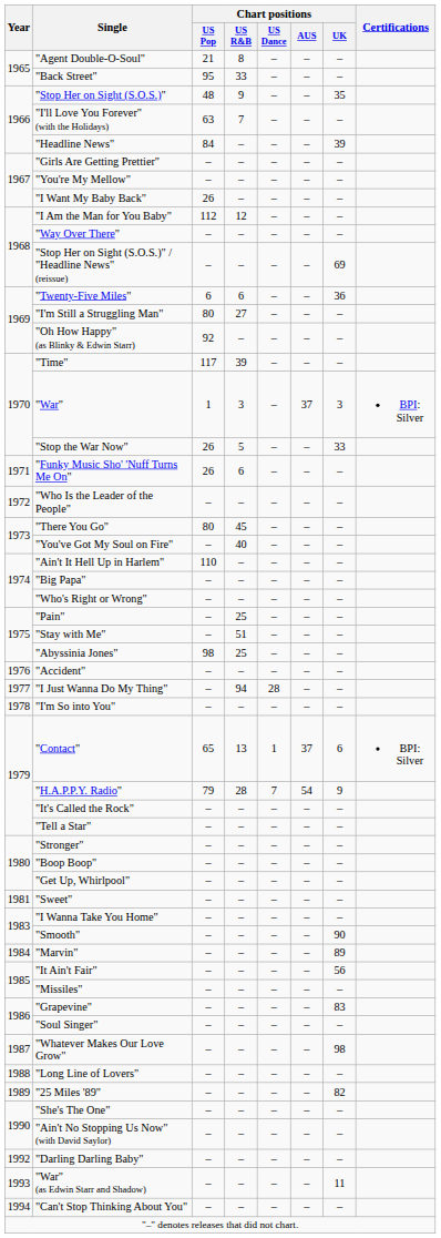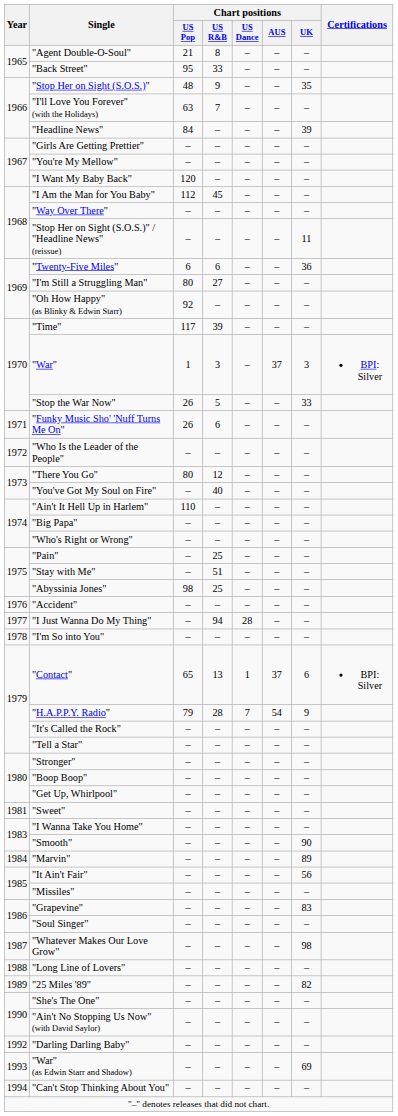 <table class="wikitable" style="text-align:center;">
 <tr>
 <th rowspan="2">Year</th>
 <th rowspan="2">Single</th>
 <th colspan="5">Chart positions</th>
 <th rowspan="2"><a href='#'>Certifications</a></th>
 </tr>
 <tr style="font-size:smaller;">
 <th style="width:40px;"><a href='#'>US Pop</a><br></th>
 <th style="width:40px;"><a href='#'>US R&B</a><br></th>
 <th style="width:40px;"><a href='#'>US Dance</a><br></th>
 <th style="width:40px;"><a href='#'>AUS</a><br></th>
 <th style="width:40px;"><a href='#'>UK</a><br></th>
 </tr>
 <tr>
 <td rowspan="2">1965</td>
 <td style="text-align:left;">"Agent Double-O-Soul"</td>
 <td>21</td>
 <td>8</td>
 <td>–</td>
 <td>–</td>
 <td>–</td>
 <td></td>
 </tr>
 <tr>
 <td style="text-align:left;">"Back Street"</td>
 <td>95</td>
 <td>33</td>
 <td>–</td>
 <td>–</td>
 <td>–</td>
 <td></td>
 </tr>
 <tr>
 <td rowspan="3">1966</td>
 <td style="text-align:left;">"<a href='#'>Stop Her on Sight (S.O.S.)</a>"</td>
 <td>48</td>
 <td>9</td>
 <td>–</td>
 <td>–</td>
 <td>35</td>
 <td></td>
 </tr>
 <tr>
 <td style="text-align:left;">"I'll Love You Forever"<br><small>(with the Holidays)</small></td>
 <td>63</td>
 <td>7</td>
 <td>–</td>
 <td>–</td>
 <td>–</td>
 <td></td>
 </tr>
 <tr>
 <td style="text-align:left;">"Headline News"</td>
 <td>84</td>
 <td>–</td>
 <td>–</td>
 <td>–</td>
 <td>39</td>
 <td></td>
 </tr>
 <tr>
 <td rowspan="3">1967</td>
 <td style="text-align:left;">"Girls Are Getting Prettier"</td>
 <td>–</td>
 <td>–</td>
 <td>–</td>
 <td>–</td>
 <td>–</td>
 <td></td>
 </tr>
 <tr>
 <td style="text-align:left;">"You're My Mellow"</td>
 <td>–</td>
 <td>–</td>
 <td>–</td>
 <td>–</td>
 <td>–</td>
 <td></td>
 </tr>
 <tr>
 <td style="text-align:left;">"I Want My Baby Back"</td>
-<td>26</td>
+<td>120</td>
 <td>–</td>
 <td>–</td>
 <td>–</td>
 <td>–</td>
 <td></td>
 </tr>
 <tr>
 <td rowspan="3">1968</td>
 <td style="text-align:left;">"I Am the Man for You Baby"</td>
 <td>112</td>
-<td>12</td>
+<td>45</td>
 <td>–</td>
 <td>–</td>
 <td>–</td>
 <td></td>
 </tr>
 <tr>
 <td style="text-align:left;">"<a href='#'>Way Over There</a>"</td>
 <td>–</td>
 <td>–</td>
 <td>–</td>
 <td>–</td>
 <td>–</td>
 <td></td>
 </tr>
 <tr>
 <td style="text-align:left;">"Stop Her on Sight (S.O.S.)" / "Headline News"<br><small>(reissue)</small></td>
 <td>–</td>
 <td>–</td>
 <td>–</td>
 <td>–</td>
-<td>69</td>
+<td>11</td>
 <td></td>
 </tr>
 <tr>
 <td rowspan="3">1969</td>
 <td style="text-align:left;">"<a href='#'>Twenty-Five Miles</a>"</td>
 <td>6</td>
 <td>6</td>
 <td>–</td>
 <td>–</td>
 <td>36</td>
 <td></td>
 </tr>
 <tr>
 <td style="text-align:left;">"I'm Still a Struggling Man"</td>
 <td>80</td>
 <td>27</td>
 <td>–</td>
 <td>–</td>
 <td>–</td>
 <td></td>
 </tr>
 <tr>
 <td style="text-align:left;">"Oh How Happy"<br><small>(as Blinky & Edwin Starr)</small></td>
 <td>92</td>
 <td>–</td>
 <td>–</td>
 <td>–</td>
 <td>–</td>
 <td></td>
 </tr>
 <tr>
 <td rowspan="3">1970</td>
 <td style="text-align:left;">"Time"</td>
 <td>117</td>
 <td>39</td>
 <td>–</td>
 <td>–</td>
 <td>–</td>
 <td></td>
 </tr>
 <tr>
 <td style="text-align:left;">"<a href='#'>War</a>"</td>
 <td>1</td>
 <td>3</td>
 <td>–</td>
 <td>37</td>
 <td>3</td>
 <td><br><ul><li><a href='#'>BPI</a>: Silver</li></ul></td>
 </tr>
 <tr>
 <td style="text-align:left;">"Stop the War Now"</td>
 <td>26</td>
 <td>5</td>
 <td>–</td>
 <td>–</td>
 <td>33</td>
 <td></td>
 </tr>
 <tr>
 <td>1971</td>
 <td style="text-align:left;">"<a href='#'>Funky Music Sho' 'Nuff Turns Me On</a>"</td>
 <td>26</td>
 <td>6</td>
 <td>–</td>
 <td>–</td>
 <td>–</td>
 <td></td>
 </tr>
 <tr>
 <td>1972</td>
 <td style="text-align:left;">"Who Is the Leader of the People"</td>
 <td>–</td>
 <td>–</td>
 <td>–</td>
 <td>–</td>
 <td>–</td>
 <td></td>
 </tr>
 <tr>
 <td rowspan="2">1973</td>
 <td style="text-align:left;">"There You Go"</td>
 <td>80</td>
-<td>45</td>
+<td>12</td>
 <td>–</td>
 <td>–</td>
 <td>–</td>
 <td></td>
 </tr>
 <tr>
 <td style="text-align:left;">"You've Got My Soul on Fire"</td>
 <td>–</td>
 <td>40</td>
 <td>–</td>
 <td>–</td>
 <td>–</td>
 <td></td>
 </tr>
 <tr>
 <td rowspan="3">1974</td>
 <td style="text-align:left;">"Ain't It Hell Up in Harlem"</td>
 <td>110</td>
 <td>–</td>
 <td>–</td>
 <td>–</td>
 <td>–</td>
 <td></td>
 </tr>
 <tr>
 <td style="text-align:left;">"Big Papa"</td>
 <td>–</td>
 <td>–</td>
 <td>–</td>
 <td>–</td>
 <td>–</td>
 <td></td>
 </tr>
 <tr>
 <td style="text-align:left;">"Who's Right or Wrong"</td>
 <td>–</td>
 <td>–</td>
 <td>–</td>
 <td>–</td>
 <td>–</td>
 <td></td>
 </tr>
 <tr>
 <td rowspan="3">1975</td>
 <td style="text-align:left;">"Pain"</td>
 <td>–</td>
 <td>25</td>
 <td>–</td>
 <td>–</td>
 <td>–</td>
 <td></td>
 </tr>
 <tr>
 <td style="text-align:left;">"Stay with Me"</td>
 <td>–</td>
 <td>51</td>
 <td>–</td>
 <td>–</td>
 <td>–</td>
 <td></td>
 </tr>
 <tr>
 <td style="text-align:left;">"Abyssinia Jones"</td>
 <td>98</td>
 <td>25</td>
 <td>–</td>
 <td>–</td>
 <td>–</td>
 <td></td>
 </tr>
 <tr>
 <td>1976</td>
 <td style="text-align:left;">"Accident"</td>
 <td>–</td>
 <td>–</td>
 <td>–</td>
 <td>–</td>
 <td>–</td>
 <td></td>
 </tr>
 <tr>
 <td>1977</td>
 <td style="text-align:left;">"I Just Wanna Do My Thing"</td>
 <td>–</td>
 <td>94</td>
 <td>28</td>
 <td>–</td>
 <td>–</td>
 <td></td>
 </tr>
 <tr>
 <td>1978</td>
 <td style="text-align:left;">"I'm So into You"</td>
 <td>–</td>
 <td>–</td>
 <td>–</td>
 <td>–</td>
 <td>–</td>
 <td></td>
 </tr>
 <tr>
 <td rowspan="4">1979</td>
 <td style="text-align:left;">"<a href='#'>Contact</a>"</td>
 <td>65</td>
 <td>13</td>
 <td>1</td>
 <td>37</td>
 <td>6</td>
 <td><br><ul><li>BPI: Silver</li></ul></td>
 </tr>
 <tr>
 <td style="text-align:left;">"<a href='#'>H.A.P.P.Y. Radio</a>"</td>
 <td>79</td>
 <td>28</td>
 <td>7</td>
 <td>54</td>
 <td>9</td>
 <td></td>
 </tr>
 <tr>
 <td style="text-align:left;">"It's Called the Rock"</td>
 <td>–</td>
 <td>–</td>
 <td>–</td>
 <td>–</td>
 <td>–</td>
 <td></td>
 </tr>
 <tr>
 <td style="text-align:left;">"Tell a Star"</td>
 <td>–</td>
 <td>–</td>
 <td>–</td>
 <td>–</td>
 <td>–</td>
 <td></td>
 </tr>
 <tr>
 <td rowspan="3">1980</td>
 <td style="text-align:left;">"Stronger"</td>
 <td>–</td>
 <td>–</td>
 <td>–</td>
 <td>–</td>
 <td>–</td>
 <td></td>
 </tr>
 <tr>
 <td style="text-align:left;">"Boop Boop"</td>
 <td>–</td>
 <td>–</td>
 <td>–</td>
 <td>–</td>
 <td>–</td>
 <td></td>
 </tr>
 <tr>
 <td style="text-align:left;">"Get Up, Whirlpool"</td>
 <td>–</td>
 <td>–</td>
 <td>–</td>
 <td>–</td>
 <td>–</td>
 <td></td>
 </tr>
 <tr>
 <td>1981</td>
 <td style="text-align:left;">"Sweet"</td>
 <td>–</td>
 <td>–</td>
 <td>–</td>
 <td>–</td>
 <td>–</td>
 <td></td>
 </tr>
 <tr>
 <td rowspan="2">1983</td>
 <td style="text-align:left;">"I Wanna Take You Home"</td>
 <td>–</td>
 <td>–</td>
 <td>–</td>
 <td>–</td>
 <td>–</td>
 <td></td>
 </tr>
 <tr>
 <td style="text-align:left;">"Smooth"</td>
 <td>–</td>
 <td>–</td>
 <td>–</td>
 <td>–</td>
 <td>90</td>
 <td></td>
 </tr>
 <tr>
 <td>1984</td>
 <td style="text-align:left;">"Marvin"</td>
 <td>–</td>
 <td>–</td>
 <td>–</td>
 <td>–</td>
 <td>89</td>
 <td></td>
 </tr>
 <tr>
 <td rowspan="2">1985</td>
 <td style="text-align:left;">"It Ain't Fair"</td>
 <td>–</td>
 <td>–</td>
 <td>–</td>
 <td>–</td>
 <td>56</td>
 <td></td>
 </tr>
 <tr>
 <td style="text-align:left;">"Missiles"</td>
 <td>–</td>
 <td>–</td>
 <td>–</td>
 <td>–</td>
 <td>–</td>
 <td></td>
 </tr>
 <tr>
 <td rowspan="2">1986</td>
 <td style="text-align:left;">"Grapevine"</td>
 <td>–</td>
 <td>–</td>
 <td>–</td>
 <td>–</td>
 <td>83</td>
 <td></td>
 </tr>
 <tr>
 <td style="text-align:left;">"Soul Singer"</td>
 <td>–</td>
 <td>–</td>
 <td>–</td>
 <td>–</td>
 <td>–</td>
 <td></td>
 </tr>
 <tr>
 <td>1987</td>
 <td style="text-align:left;">"Whatever Makes Our Love Grow"</td>
 <td>–</td>
 <td>–</td>
 <td>–</td>
 <td>–</td>
 <td>98</td>
 <td></td>
 </tr>
 <tr>
 <td>1988</td>
 <td style="text-align:left;">"Long Line of Lovers"</td>
 <td>–</td>
 <td>–</td>
 <td>–</td>
 <td>–</td>
 <td>–</td>
 <td></td>
 </tr>
 <tr>
 <td>1989</td>
 <td style="text-align:left;">"25 Miles '89"</td>
 <td>–</td>
 <td>–</td>
 <td>–</td>
 <td>–</td>
 <td>82</td>
 <td></td>
 </tr>
 <tr>
 <td rowspan="2">1990</td>
 <td style="text-align:left;">"She's The One"</td>
 <td>–</td>
 <td>–</td>
 <td>–</td>
 <td>–</td>
 <td>–</td>
 <td></td>
 </tr>
 <tr>
 <td style="text-align:left;">"Ain't No Stopping Us Now"<br><small>(with David Saylor)</small></td>
 <td>–</td>
 <td>–</td>
 <td>–</td>
 <td>–</td>
 <td>–</td>
 <td></td>
 </tr>
 <tr>
 <td>1992</td>
 <td style="text-align:left;">"Darling Darling Baby"</td>
 <td>–</td>
 <td>–</td>
 <td>–</td>
 <td>–</td>
 <td>–</td>
 <td></td>
 </tr>
 <tr>
 <td>1993</td>
 <td style="text-align:left;">"War"<br><small>(as Edwin Starr and Shadow)</small></td>
 <td>–</td>
 <td>–</td>
 <td>–</td>
 <td>–</td>
-<td>11</td>
+<td>69</td>
 <td></td>
 </tr>
 <tr>
 <td>1994</td>
 <td style="text-align:left;">"Can't Stop Thinking About You"</td>
 <td>–</td>
 <td>–</td>
 <td>–</td>
 <td>–</td>
 <td>–</td>
 <td></td>
 </tr>
 <tr>
 <td colspan="8" style="font-size:90%">"–" denotes releases that did not chart.</td>
 </tr>
 </table>
